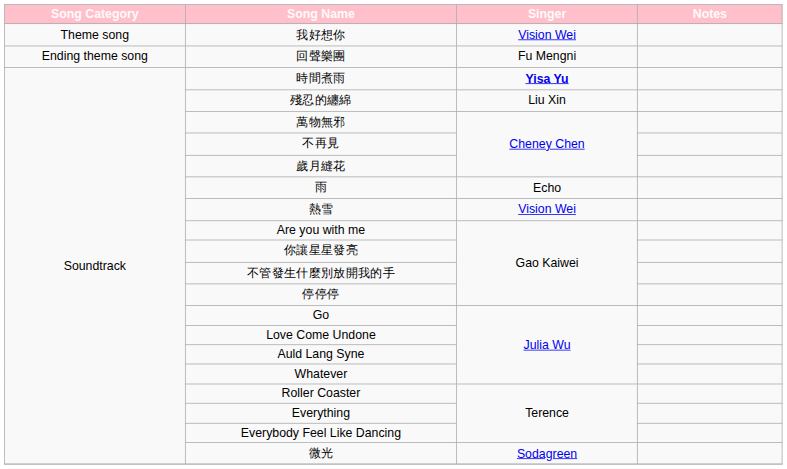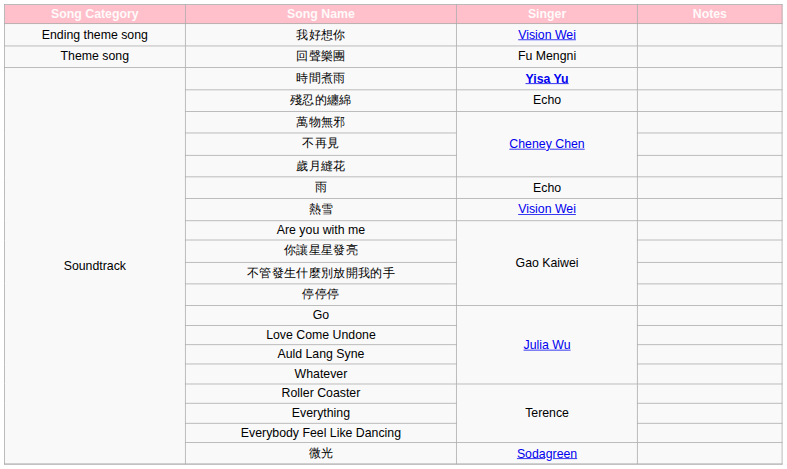 <table class="wikitable" style="text-align:center;width:80%">
 <tr style="width:100%; background:pink; color:snow">
 <td style="width:10%"><strong>Song Category</strong></td>
 <td style="width:15%"><strong>Song Name</strong></td>
 <td style="width:10%"><strong>Singer</strong></td>
 <td style="width:8%"><strong>Notes</strong></td>
 </tr>
 <tr>
-<td>Theme song</td>
+<td>Ending theme song</td>
 <td>我好想你</td>
 <td><a href='#'>Vision Wei</a></td>
 <td></td>
 </tr>
 <tr>
-<td>Ending theme song</td>
+<td>Theme song</td>
 <td>回聲樂團</td>
 <td>Fu Mengni</td>
 <td></td>
 </tr>
 <tr>
 <td rowspan=19>Soundtrack</td>
 <td>時間煮雨</td>
 <td><strong><a href='#'>Yisa Yu</a></strong></td>
 <td></td>
 </tr>
 <tr>
 <td>殘忍的纏綿</td>
-<td>Liu Xin</td>
+<td>Echo</td>
 <td></td>
 </tr>
 <tr>
 <td>萬物無邪</td>
 <td rowspan=3><a href='#'>Cheney Chen</a></td>
 <td></td>
 </tr>
 <tr>
 <td>不再見</td>
 <td></td>
 </tr>
 <tr>
 <td>歲月縫花</td>
 <td></td>
 </tr>
 <tr>
 <td>雨</td>
 <td>Echo</td>
 <td></td>
 </tr>
 <tr>
 <td>熱雪</td>
 <td><a href='#'>Vision Wei</a></td>
 <td></td>
 </tr>
 <tr>
 <td>Are you with me</td>
 <td rowspan=4>Gao Kaiwei</td>
 <td></td>
 </tr>
 <tr>
 <td>你讓星星發亮</td>
 <td></td>
 </tr>
 <tr>
 <td>不管發生什麼別放開我的手</td>
 <td></td>
 </tr>
 <tr>
 <td>停停停</td>
 <td></td>
 </tr>
 <tr>
 <td>Go</td>
 <td rowspan=4><a href='#'>Julia Wu</a></td>
 <td></td>
 </tr>
 <tr>
 <td>Love Come Undone</td>
 <td></td>
 </tr>
 <tr>
 <td>Auld Lang Syne</td>
 <td></td>
 </tr>
 <tr>
 <td>Whatever</td>
 <td></td>
 </tr>
 <tr>
 <td>Roller Coaster</td>
 <td rowspan=3>Terence</td>
 <td></td>
 </tr>
 <tr>
 <td>Everything</td>
 <td></td>
 </tr>
 <tr>
 <td>Everybody Feel Like Dancing</td>
 <td></td>
 </tr>
 <tr>
 <td>微光</td>
 <td><a href='#'>Sodagreen</a></td>
 <td></td>
 </tr>
 <tr>
 </tr>
 </table>
